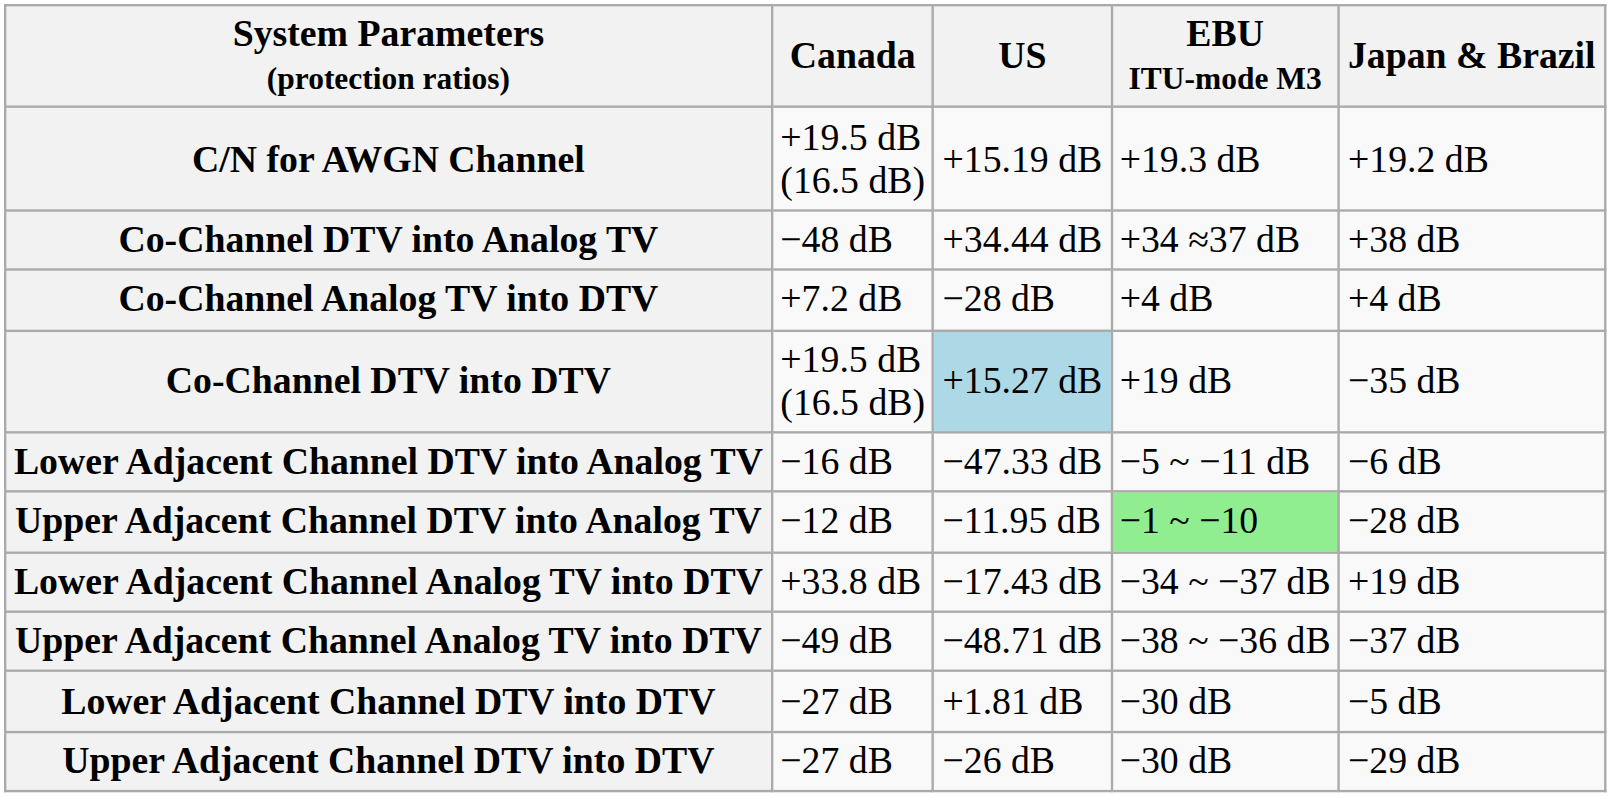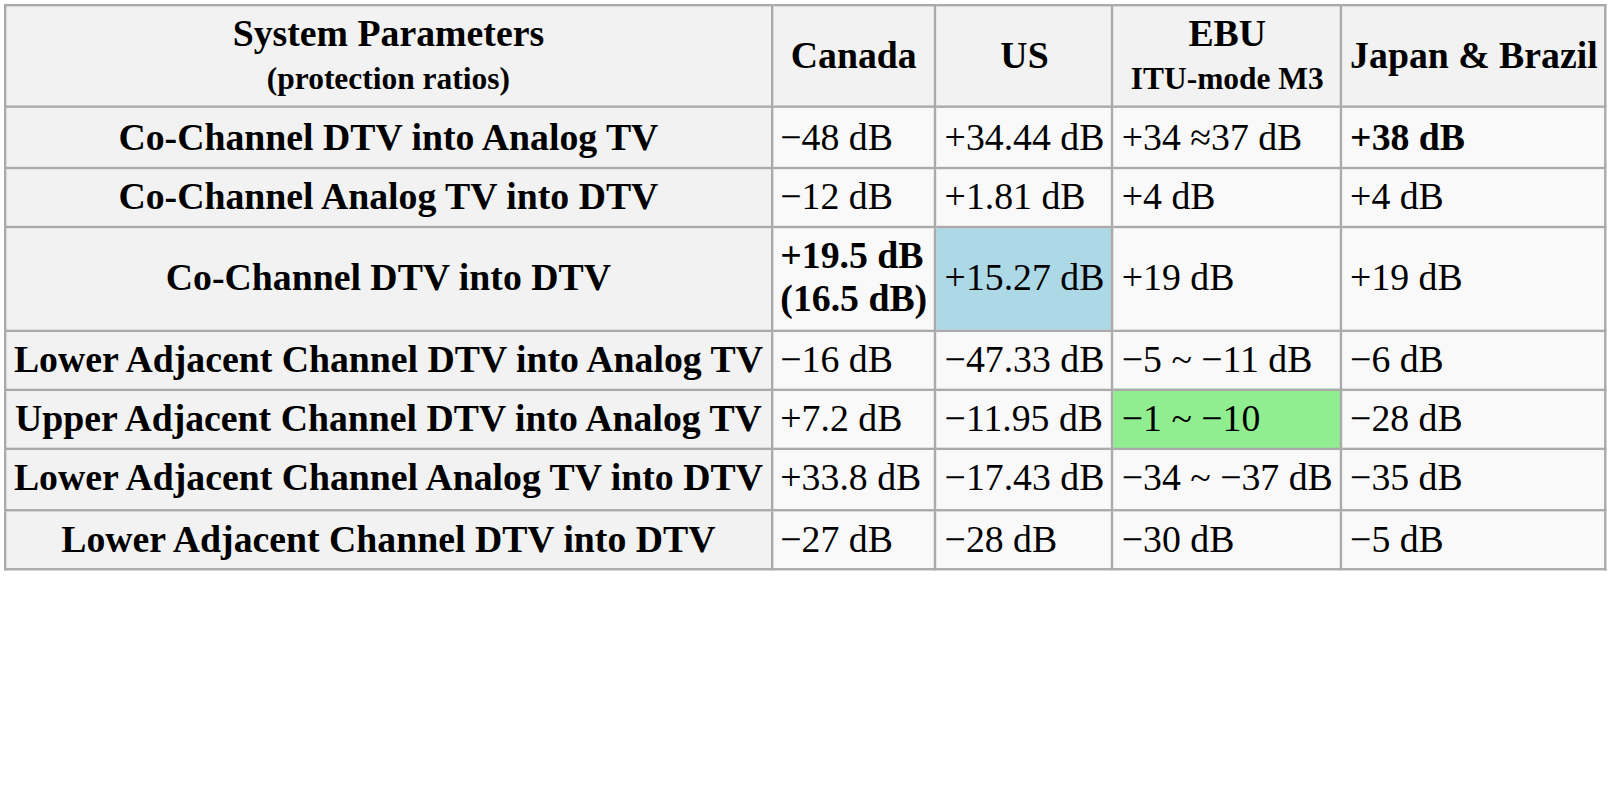 <table class="wikitable">
 <tr>
 <th>System Parameters<br><small>(protection ratios)</small></th>
 <th>Canada</th>
 <th>US</th>
 <th>EBU<br><small>ITU-mode M3</small></th>
 <th>Japan & Brazil</th>
 </tr>
 <tr>
-<th>C/N for AWGN Channel</th>
-<td>+19.5 dB<br>(16.5 dB)</td>
-<td>+15.19 dB</td>
-<td>+19.3 dB</td>
-<td>+19.2 dB</td>
-</tr>
-<tr>
 <th>Co-Channel DTV into Analog TV</th>
 <td>−48 dB</td>
 <td>+34.44 dB</td>
 <td>+34 ≈37 dB</td>
-<td>+38 dB</td>
+<td><strong>+38 dB</strong></td>
 </tr>
 <tr>
 <th>Co-Channel Analog TV into DTV</th>
-<td>+7.2 dB</td>
-<td>−28 dB</td>
+<td>−12 dB</td>
+<td>+1.81 dB</td>
 <td>+4 dB</td>
 <td>+4 dB</td>
 </tr>
 <tr>
 <th>Co-Channel DTV into DTV</th>
-<td>+19.5 dB<br>(16.5 dB)</td>
+<td><strong>+19.5 dB<br>(16.5 dB)</strong></td>
 <td style="background: lightblue;">+15.27 dB</td>
 <td>+19 dB</td>
-<td>−35 dB</td>
+<td>+19 dB</td>
 </tr>
 <tr>
 <th>Lower Adjacent Channel DTV into Analog TV</th>
 <td>−16 dB</td>
 <td>−47.33 dB</td>
 <td>−5 ~ −11 dB</td>
 <td>−6 dB</td>
 </tr>
 <tr>
 <th>Upper Adjacent Channel DTV into Analog TV</th>
-<td>−12 dB</td>
+<td>+7.2 dB</td>
 <td>−11.95 dB</td>
 <td style="background: lightgreen;">−1 ~ −10</td>
 <td>−28 dB</td>
 </tr>
 <tr>
 <th>Lower Adjacent Channel Analog TV into DTV</th>
 <td>+33.8 dB</td>
 <td>−17.43 dB</td>
 <td>−34 ~ −37 dB</td>
-<td>+19 dB</td>
-</tr>
-<tr>
-<th>Upper Adjacent Channel Analog TV into DTV</th>
-<td>−49 dB</td>
-<td>−48.71 dB</td>
-<td>−38 ~ −36 dB</td>
-<td>−37 dB</td>
+<td>−35 dB</td>
 </tr>
 <tr>
 <th>Lower Adjacent Channel DTV into DTV</th>
 <td>−27 dB</td>
-<td>+1.81 dB</td>
+<td>−28 dB</td>
 <td>−30 dB</td>
 <td>−5 dB</td>
 </tr>
-<tr>
-<th>Upper Adjacent Channel DTV into DTV</th>
-<td>−27 dB</td>
-<td>−26 dB</td>
-<td>−30 dB</td>
-<td>−29 dB</td>
-</tr>
 </table>
